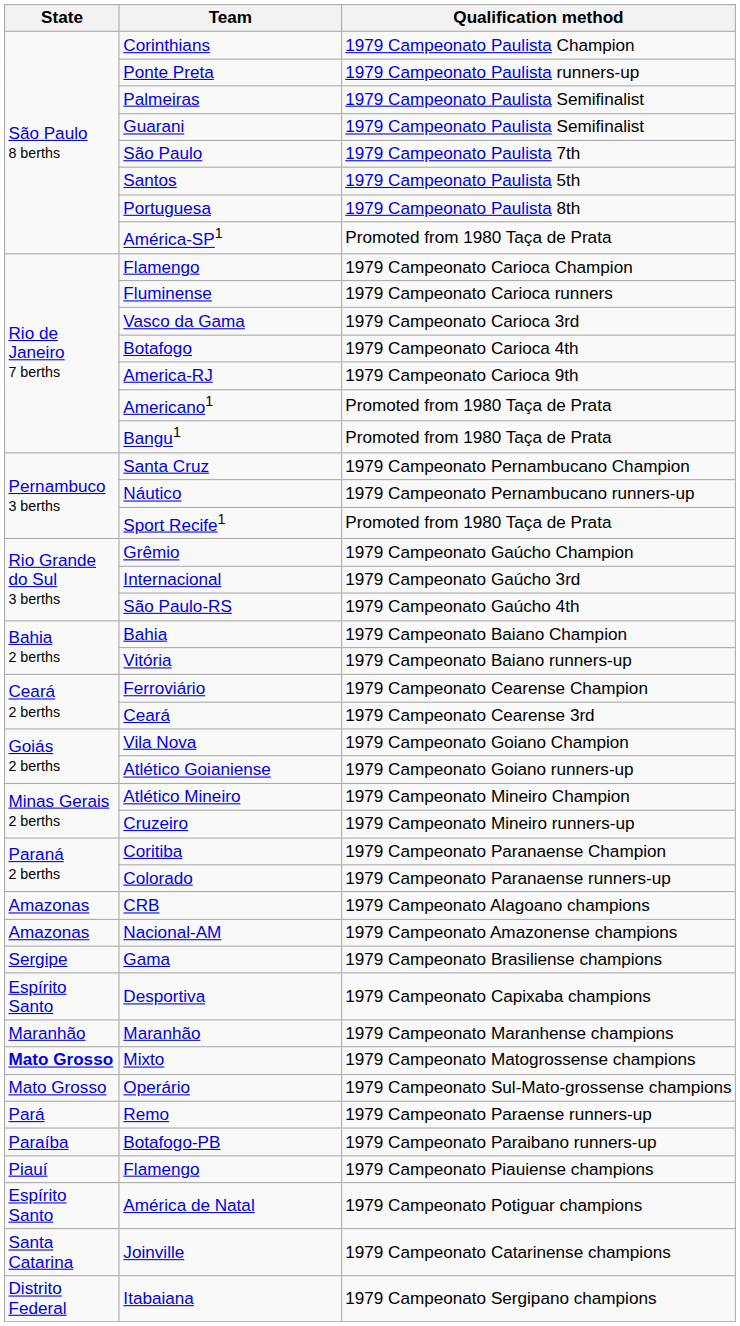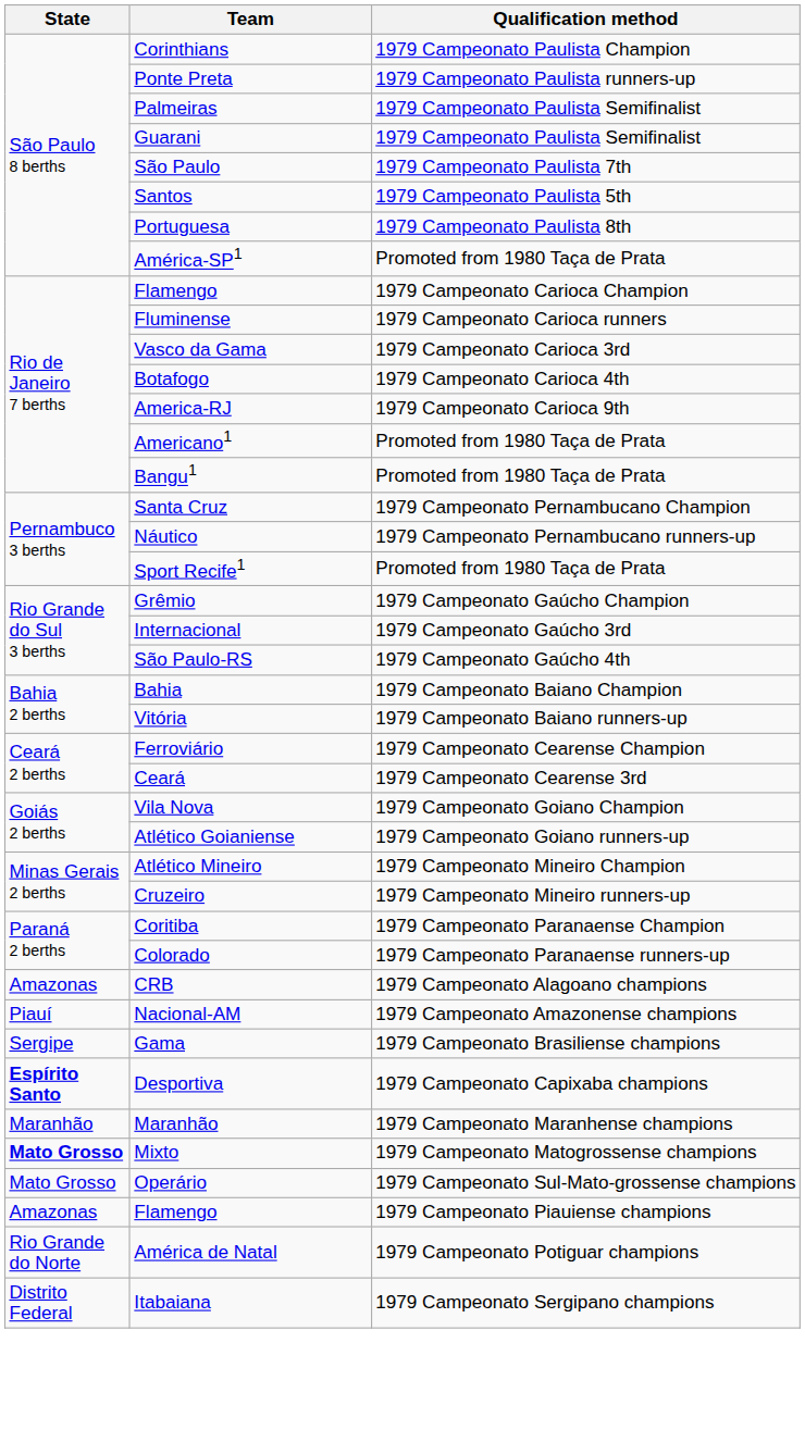 <table class="wikitable">
 <tr>
 <th width=100>State</th>
 <th width=200>Team</th>
 <th>Qualification method</th>
 </tr>
 <tr>
 <td rowspan="8"> <a href='#'>São Paulo</a><br><small>8 berths</small></td>
 <td><a href='#'>Corinthians</a></td>
 <td><a href='#'>1979 Campeonato Paulista</a> Champion</td>
 </tr>
 <tr>
 <td><a href='#'>Ponte Preta</a></td>
 <td><a href='#'>1979 Campeonato Paulista</a> runners-up</td>
 </tr>
 <tr>
 <td><a href='#'>Palmeiras</a></td>
 <td><a href='#'>1979 Campeonato Paulista</a> Semifinalist</td>
 </tr>
 <tr>
 <td><a href='#'>Guarani</a></td>
 <td><a href='#'>1979 Campeonato Paulista</a> Semifinalist</td>
 </tr>
 <tr>
 <td><a href='#'>São Paulo</a></td>
 <td><a href='#'>1979 Campeonato Paulista</a> 7th</td>
 </tr>
 <tr>
 <td><a href='#'>Santos</a></td>
 <td><a href='#'>1979 Campeonato Paulista</a> 5th</td>
 </tr>
 <tr>
 <td><a href='#'>Portuguesa</a></td>
 <td><a href='#'>1979 Campeonato Paulista</a> 8th</td>
 </tr>
 <tr>
 <td><a href='#'>América-SP</a><sup>1</sup></td>
 <td>Promoted from 1980 Taça de Prata</td>
 </tr>
 <tr>
 <td rowspan="7"> <a href='#'>Rio de Janeiro</a><br><small>7 berths</small></td>
 <td><a href='#'>Flamengo</a></td>
 <td>1979 Campeonato Carioca Champion</td>
 </tr>
 <tr>
 <td><a href='#'>Fluminense</a></td>
 <td>1979 Campeonato Carioca runners</td>
 </tr>
 <tr>
 <td><a href='#'>Vasco da Gama</a></td>
 <td>1979 Campeonato Carioca 3rd</td>
 </tr>
 <tr>
 <td><a href='#'>Botafogo</a></td>
 <td>1979 Campeonato Carioca 4th</td>
 </tr>
 <tr>
 <td><a href='#'>America-RJ</a></td>
 <td>1979 Campeonato Carioca 9th</td>
 </tr>
 <tr>
 <td><a href='#'>Americano</a><sup>1</sup></td>
 <td>Promoted from 1980 Taça de Prata</td>
 </tr>
 <tr>
 <td><a href='#'>Bangu</a><sup>1</sup></td>
 <td>Promoted from 1980 Taça de Prata</td>
 </tr>
 <tr>
 <td rowspan="3"> <a href='#'>Pernambuco </a><br><small>3 berths</small></td>
 <td><a href='#'>Santa Cruz</a></td>
 <td>1979 Campeonato Pernambucano Champion</td>
 </tr>
 <tr>
 <td><a href='#'>Náutico</a></td>
 <td>1979 Campeonato Pernambucano runners-up</td>
 </tr>
 <tr>
 <td><a href='#'>Sport Recife</a><sup>1</sup></td>
 <td>Promoted from 1980 Taça de Prata</td>
 </tr>
 <tr>
 <td rowspan="3"> <a href='#'>Rio Grande do Sul</a><br><small>3 berths</small></td>
 <td><a href='#'>Grêmio</a></td>
 <td>1979 Campeonato Gaúcho Champion</td>
 </tr>
 <tr>
 <td><a href='#'>Internacional</a></td>
 <td>1979 Campeonato Gaúcho 3rd</td>
 </tr>
 <tr>
 <td><a href='#'>São Paulo-RS</a></td>
 <td>1979 Campeonato Gaúcho 4th</td>
 </tr>
 <tr>
 <td rowspan="2"> <a href='#'>Bahia</a><br><small>2 berths</small></td>
 <td><a href='#'>Bahia</a></td>
 <td>1979 Campeonato Baiano Champion</td>
 </tr>
 <tr>
 <td><a href='#'>Vitória</a></td>
 <td>1979 Campeonato Baiano runners-up</td>
 </tr>
 <tr>
 <td rowspan="2"> <a href='#'>Ceará</a><br><small>2 berths</small></td>
 <td><a href='#'>Ferroviário</a></td>
 <td>1979 Campeonato Cearense Champion</td>
 </tr>
 <tr>
 <td><a href='#'>Ceará</a></td>
 <td>1979 Campeonato Cearense 3rd</td>
 </tr>
 <tr>
 <td rowspan="2"> <a href='#'>Goiás</a><br><small>2 berths</small></td>
 <td><a href='#'>Vila Nova</a></td>
 <td>1979 Campeonato  Goiano Champion</td>
 </tr>
 <tr>
 <td><a href='#'>Atlético Goianiense</a></td>
 <td>1979 Campeonato Goiano runners-up</td>
 </tr>
 <tr>
 <td rowspan="2"> <a href='#'>Minas Gerais</a><br><small>2 berths</small></td>
 <td><a href='#'>Atlético Mineiro</a></td>
 <td>1979 Campeonato Mineiro Champion</td>
 </tr>
 <tr>
 <td><a href='#'>Cruzeiro</a></td>
 <td>1979 Campeonato Mineiro runners-up</td>
 </tr>
 <tr>
 <td rowspan="2"> <a href='#'>Paraná</a><br><small>2 berths</small></td>
 <td><a href='#'>Coritiba</a></td>
 <td>1979 Campeonato Paranaense Champion</td>
 </tr>
 <tr>
 <td><a href='#'>Colorado</a></td>
 <td>1979 Campeonato Paranaense runners-up</td>
 </tr>
 <tr>
 <td rowspan="1"> <a href='#'>Amazonas</a></td>
 <td><a href='#'>CRB</a></td>
 <td>1979 Campeonato Alagoano champions</td>
 </tr>
 <tr>
-<td rowspan="1"> <a href='#'>Amazonas</a></td>
+<td rowspan="1"> <a href='#'>Piauí </a></td>
 <td><a href='#'>Nacional-AM</a></td>
 <td>1979 Campeonato Amazonense champions</td>
 </tr>
 <tr>
 <td rowspan="1"> <a href='#'>Sergipe</a></td>
 <td><a href='#'>Gama</a></td>
 <td>1979 Campeonato Brasiliense champions</td>
 </tr>
 <tr>
-<td rowspan="1"> <a href='#'>Espírito Santo</a></td>
+<td rowspan="1"><strong> <a href='#'>Espírito Santo</a></strong></td>
 <td><a href='#'>Desportiva</a></td>
 <td>1979 Campeonato Capixaba champions</td>
 </tr>
 <tr>
 <td rowspan="1"> <a href='#'>Maranhão </a></td>
 <td><a href='#'>Maranhão</a></td>
 <td>1979 Campeonato Maranhense champions</td>
 </tr>
 <tr>
 <td rowspan="1"><strong> <a href='#'>Mato Grosso</a></strong></td>
 <td><a href='#'>Mixto</a></td>
 <td>1979 Campeonato Matogrossense champions</td>
 </tr>
 <tr>
 <td rowspan="1"> <a href='#'>Mato Grosso</a></td>
 <td><a href='#'>Operário</a></td>
 <td>1979 Campeonato Sul-Mato-grossense champions</td>
 </tr>
 <tr>
-<td rowspan="1"> <a href='#'>Pará</a></td>
-<td><a href='#'>Remo</a></td>
-<td>1979 Campeonato Paraense runners-up</td>
-</tr>
-<tr>
-<td rowspan="1"> <a href='#'>Paraíba </a></td>
-<td><a href='#'>Botafogo-PB</a></td>
-<td>1979 Campeonato Paraibano runners-up</td>
-</tr>
-<tr>
-<td rowspan="1"> <a href='#'>Piauí </a></td>
+<td rowspan="1"> <a href='#'>Amazonas</a></td>
 <td><a href='#'>Flamengo</a></td>
 <td>1979 Campeonato Piauiense champions</td>
 </tr>
 <tr>
-<td rowspan="1"> <a href='#'>Espírito Santo</a></td>
+<td rowspan="1"> <a href='#'>Rio Grande do Norte </a></td>
 <td><a href='#'>América de Natal</a></td>
 <td>1979 Campeonato Potiguar champions</td>
-</tr>
-<tr>
-<td rowspan="1"> <a href='#'>Santa Catarina</a></td>
-<td><a href='#'>Joinville</a></td>
-<td>1979 Campeonato Catarinense champions</td>
 </tr>
 <tr>
 <td rowspan="1"> <a href='#'>Distrito Federal</a></td>
 <td><a href='#'>Itabaiana</a></td>
 <td>1979 Campeonato Sergipano champions</td>
 </tr>
 </table>
